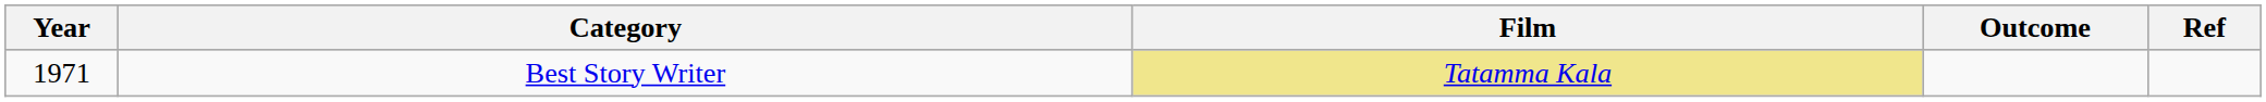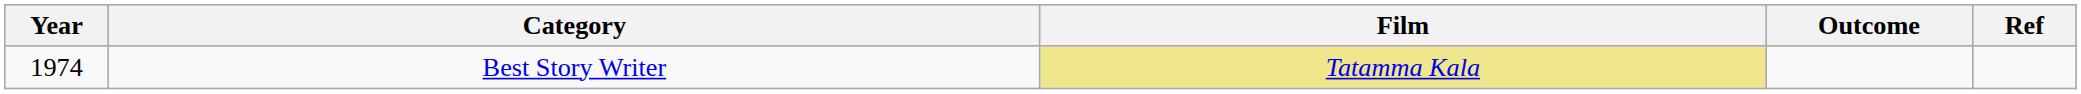 <table class="wikitable sortable" style="width:100%;">
 <tr>
 <th width="5%">Year</th>
 <th style="width:45%;">Category</th>
 <th style="width:35%;">Film</th>
 <th style="width:10%;">Outcome</th>
 <th style="width:5%;">Ref</th>
 </tr>
 <tr>
-<td style="text-align:center;">1971</td>
+<td style="text-align:center;">1974</td>
 <td style="text-align:center;"><a href='#'>Best Story Writer</a></td>
 <td style="background: khaki; text-align:center;"><em><a href='#'>Tatamma Kala</a></em></td>
 <td></td>
 <td></td>
 </tr>
 </table>
